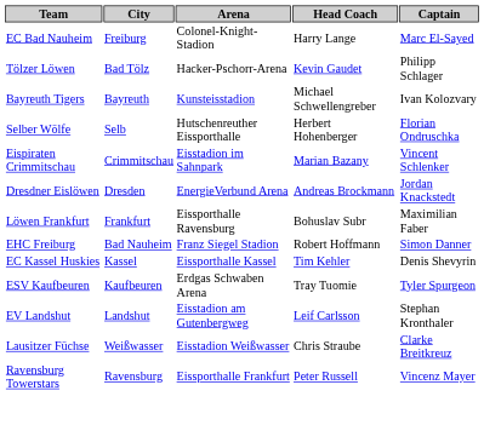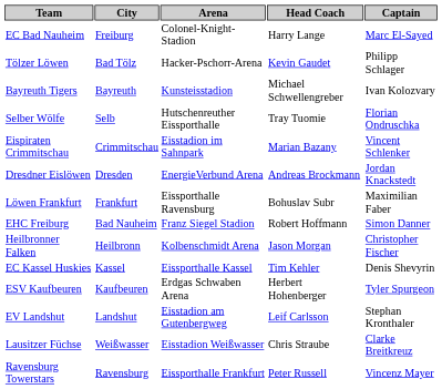 <table class="toccolours">
 <tr>
 </tr>
 <tr>
 <th style="background:#d0d0d0;color:black;border:black 1px solid">Team</th>
 <th style="background:#d0d0d0;color:black;border:black 1px solid">City</th>
 <th style="background:#d0d0d0;color:black;border:black 1px solid">Arena</th>
 <th style="background:#d0d0d0;color:black;border:black 1px solid">Head Coach</th>
 <th style="background:#d0d0d0;color:black;border:black 1px solid">Captain</th>
 </tr>
 <tr>
 <td><a href='#'>EC Bad Nauheim</a></td>
 <td> <a href='#'>Freiburg</a></td>
 <td>Colonel-Knight-Stadion</td>
 <td> Harry Lange</td>
 <td> <a href='#'>Marc El-Sayed</a></td>
 </tr>
 <tr>
 <td><a href='#'>Tölzer Löwen</a></td>
 <td> <a href='#'>Bad Tölz</a></td>
 <td>Hacker-Pschorr-Arena</td>
 <td> <a href='#'>Kevin Gaudet</a></td>
 <td> Philipp Schlager</td>
 </tr>
 <tr>
 <td><a href='#'>Bayreuth Tigers</a></td>
 <td> <a href='#'>Bayreuth</a></td>
 <td><a href='#'>Kunsteisstadion</a></td>
 <td> Michael Schwellengreber</td>
 <td> Ivan Kolozvary</td>
 </tr>
 <tr>
 <td><a href='#'>Selber Wölfe</a></td>
 <td> <a href='#'>Selb</a></td>
 <td>Hutschenreuther Eissporthalle</td>
-<td> Herbert Hohenberger</td>
+<td> Tray Tuomie</td>
 <td> <a href='#'>Florian Ondruschka</a></td>
 </tr>
 <tr>
 <td><a href='#'>Eispiraten Crimmitschau</a></td>
 <td> <a href='#'>Crimmitschau</a></td>
 <td><a href='#'>Eisstadion im Sahnpark</a></td>
 <td> <a href='#'>Marian Bazany</a></td>
 <td> <a href='#'>Vincent Schlenker</a></td>
 </tr>
 <tr>
 <td><a href='#'>Dresdner Eislöwen</a></td>
 <td> <a href='#'>Dresden</a></td>
 <td><a href='#'>EnergieVerbund Arena</a></td>
 <td> <a href='#'>Andreas Brockmann</a></td>
 <td> <a href='#'>Jordan Knackstedt</a></td>
 </tr>
 <tr>
 <td><a href='#'>Löwen Frankfurt</a></td>
 <td> <a href='#'>Frankfurt</a></td>
 <td>Eissporthalle Ravensburg</td>
 <td> Bohuslav Subr</td>
 <td> Maximilian Faber</td>
 </tr>
 <tr>
 <td><a href='#'>EHC Freiburg</a></td>
 <td> <a href='#'>Bad Nauheim</a></td>
 <td><a href='#'>Franz Siegel Stadion</a></td>
 <td> Robert Hoffmann</td>
 <td> <a href='#'>Simon Danner</a></td>
 </tr>
 <tr>
+<td><a href='#'>Heilbronner Falken</a></td>
+<td> <a href='#'>Heilbronn</a></td>
+<td><a href='#'>Kolbenschmidt Arena</a></td>
+<td> <a href='#'>Jason Morgan</a></td>
+<td> <a href='#'>Christopher Fischer</a></td>
+</tr>
+<tr>
 <td><a href='#'>EC Kassel Huskies</a></td>
 <td> <a href='#'>Kassel</a></td>
 <td><a href='#'>Eissporthalle Kassel</a></td>
 <td> <a href='#'>Tim Kehler</a></td>
 <td> Denis Shevyrin</td>
 </tr>
 <tr>
 <td><a href='#'>ESV Kaufbeuren</a></td>
 <td> <a href='#'>Kaufbeuren</a></td>
 <td>Erdgas Schwaben Arena</td>
-<td> Tray Tuomie</td>
+<td> Herbert Hohenberger</td>
 <td> <a href='#'>Tyler Spurgeon</a></td>
 </tr>
 <tr>
 <td><a href='#'>EV Landshut</a></td>
 <td> <a href='#'>Landshut</a></td>
 <td><a href='#'>Eisstadion am Gutenbergweg</a></td>
 <td> <a href='#'>Leif Carlsson</a></td>
 <td> Stephan Kronthaler</td>
 </tr>
 <tr>
 <td><a href='#'>Lausitzer Füchse</a></td>
 <td> <a href='#'>Weißwasser</a></td>
 <td><a href='#'>Eisstadion Weißwasser</a></td>
 <td> Chris Straube</td>
 <td> <a href='#'>Clarke Breitkreuz</a></td>
 </tr>
 <tr>
 <td><a href='#'>Ravensburg Towerstars</a></td>
 <td> <a href='#'>Ravensburg</a></td>
 <td><a href='#'>Eissporthalle Frankfurt</a></td>
 <td> <a href='#'>Peter Russell</a></td>
 <td> <a href='#'>Vincenz Mayer</a></td>
 </tr>
 </table>
